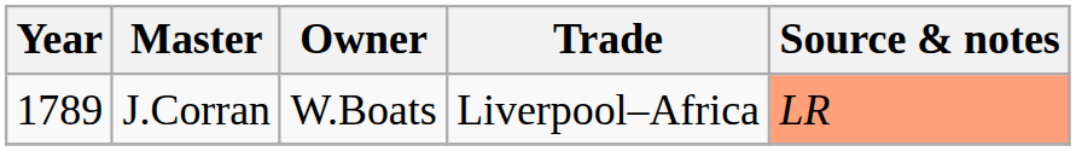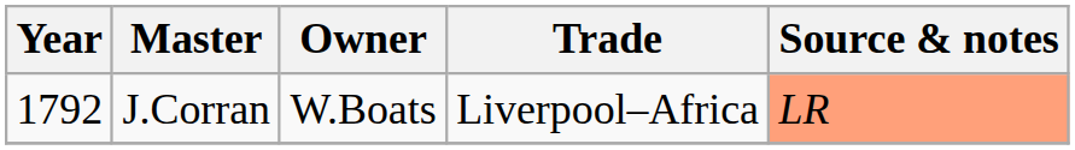 <table class=" wikitable">
 <tr>
 <th>Year</th>
 <th>Master</th>
 <th>Owner</th>
 <th>Trade</th>
 <th>Source & notes</th>
 </tr>
 <tr>
-<td>1789</td>
+<td>1792</td>
 <td>J.Corran</td>
 <td>W.Boats</td>
 <td>Liverpool–Africa</td>
 <td style="background: lightsalmon;"><em>LR</em></td>
 </tr>
 <tr>
 </tr>
 </table>
